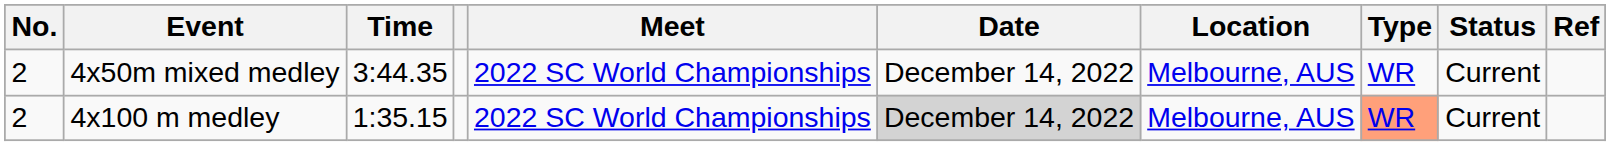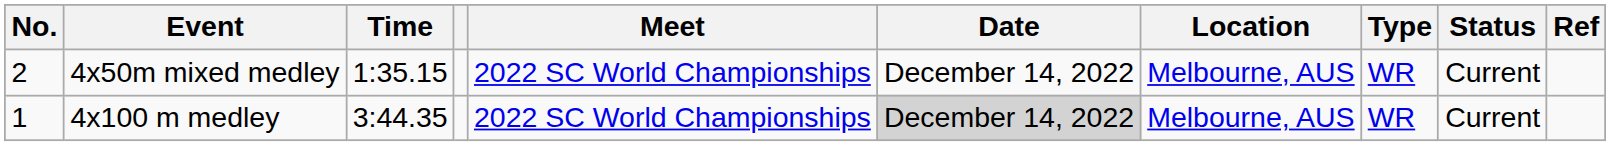 <table class="wikitable sortable">
 <tr>
 <th>No.</th>
 <th>Event</th>
 <th>Time</th>
 <th></th>
 <th>Meet</th>
 <th>Date</th>
 <th>Location</th>
 <th>Type</th>
 <th>Status</th>
 <th>Ref</th>
 </tr>
 <tr>
 <td>2</td>
 <td>4x50m mixed medley</td>
-<td style="text-align:center;">3:44.35</td>
+<td style="text-align:center;">1:35.15</td>
 <td></td>
 <td><a href='#'>2022 SC World Championships</a></td>
 <td>December 14, 2022</td>
 <td><a href='#'>Melbourne, AUS</a></td>
 <td><a href='#'>WR</a></td>
 <td style="text-align:center;">Current</td>
 <td style="text-align:center;"></td>
 </tr>
 <tr>
-<td>2</td>
+<td>1</td>
 <td>4x100 m medley</td>
-<td style="text-align:center;">1:35.15</td>
+<td style="text-align:center;">3:44.35</td>
 <td></td>
 <td><a href='#'>2022 SC World Championships</a></td>
 <td style="background: lightgrey;">December 14, 2022</td>
 <td><a href='#'>Melbourne, AUS</a></td>
-<td style="background: lightsalmon;"><a href='#'>WR</a></td>
+<td><a href='#'>WR</a></td>
 <td style="text-align:center;">Current</td>
 <td style="text-align:center;"></td>
 </tr>
 </table>
